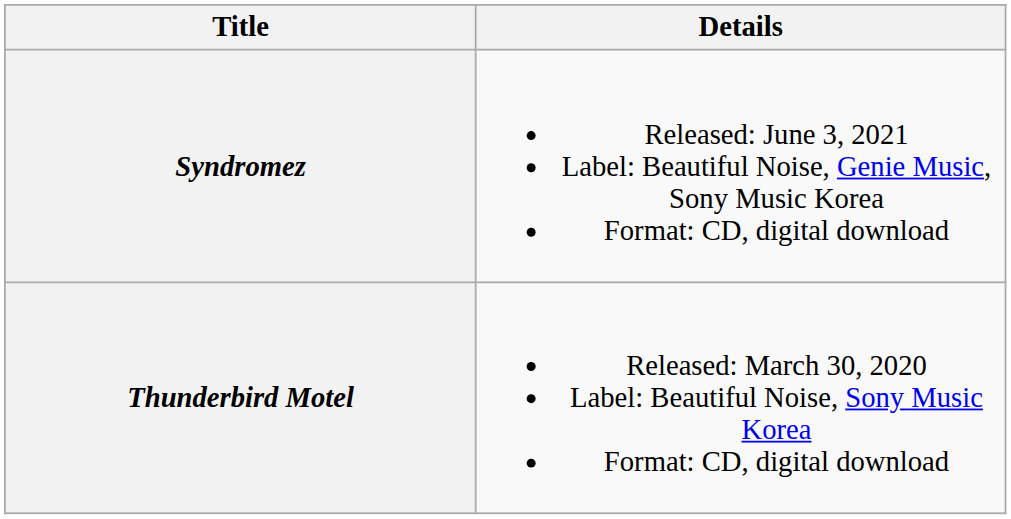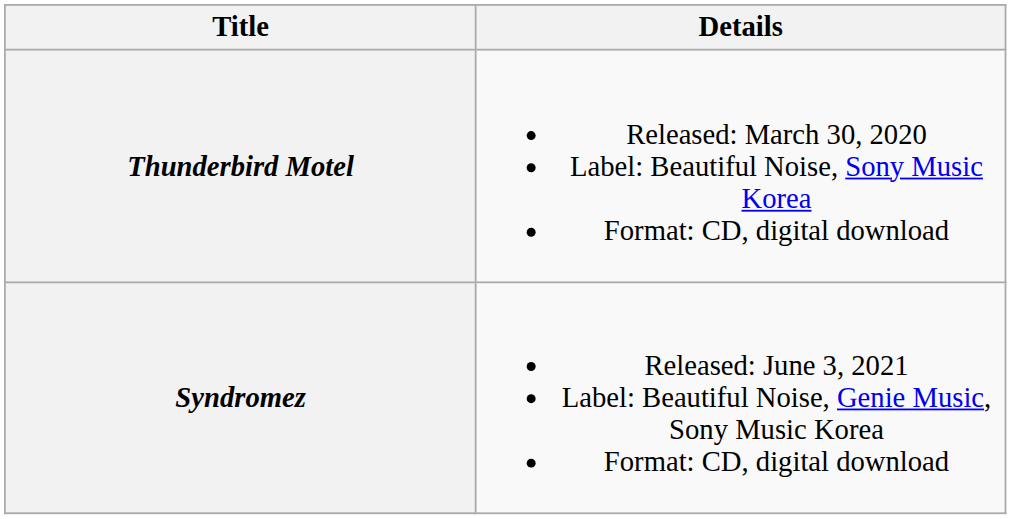 <table class="wikitable plainrowheaders" style="text-align:center;" border="1">
 <tr>
 <th scope="col" style="width:16em;">Title</th>
 <th scope="col" style="width:18em;">Details</th>
 </tr>
 <tr>
+<th scope="row"><em>Thunderbird Motel</em></th>
+<td><br><ul><li>Released: March 30, 2020</li><li>Label: Beautiful Noise, <a href='#'>Sony Music Korea</a></li><li>Format: CD, digital download</li></ul></td>
+</tr>
+<tr>
 <th scope="row"><em>Syndromez</em></th>
 <td><br><ul><li>Released: June 3, 2021</li><li>Label: Beautiful Noise, <a href='#'>Genie Music</a>, Sony Music Korea</li><li>Format: CD, digital download</li></ul></td>
 </tr>
-<tr>
-<th scope="row"><em>Thunderbird Motel</em></th>
-<td><br><ul><li>Released: March 30, 2020</li><li>Label: Beautiful Noise, <a href='#'>Sony Music Korea</a></li><li>Format: CD, digital download</li></ul></td>
-</tr>
 </table>
